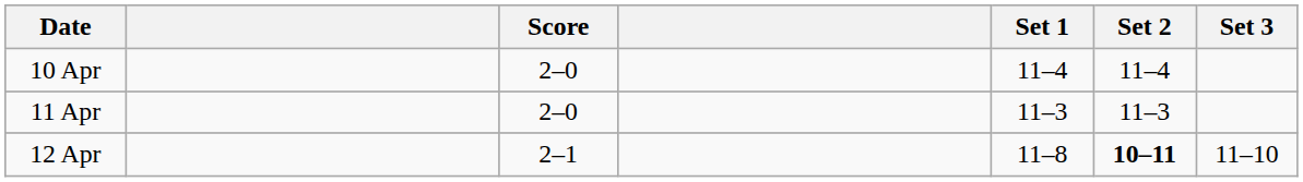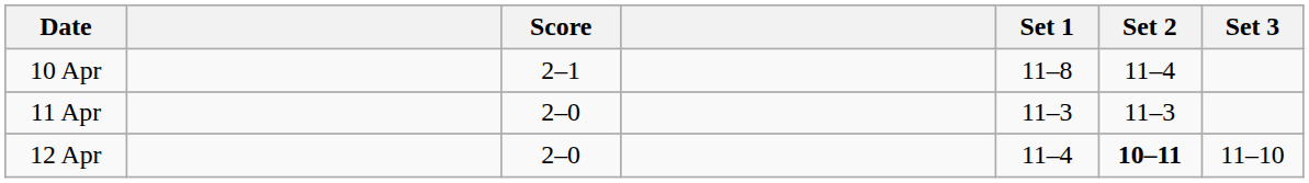 <table class="wikitable" style="text-align: center; font-size:90% ">
 <tr>
 <th width="60">Date</th>
 <th align="right" width="200"></th>
 <th width="60">Score</th>
 <th align="left" width="200"></th>
 <th width="50">Set 1</th>
 <th width="50">Set 2</th>
 <th width="50">Set 3</th>
 </tr>
 <tr>
 <td>10 Apr</td>
 <td align=left><strong><br></strong></td>
-<td align=center>2–0</td>
+<td align=center>2–1</td>
 <td align=left><br></td>
-<td>11–4</td>
+<td>11–8</td>
 <td>11–4</td>
 <td></td>
 </tr>
 <tr>
 <td>11 Apr</td>
 <td align=left><strong><br></strong></td>
 <td align=center>2–0</td>
 <td align=left><br></td>
 <td>11–3</td>
 <td>11–3</td>
 <td></td>
 </tr>
 <tr>
 <td>12 Apr</td>
 <td align=left><strong><br></strong></td>
-<td align=center>2–1</td>
+<td align=center>2–0</td>
 <td align=left><br></td>
-<td>11–8</td>
+<td>11–4</td>
 <td><strong>10–11</strong></td>
 <td>11–10</td>
 </tr>
 </table>
